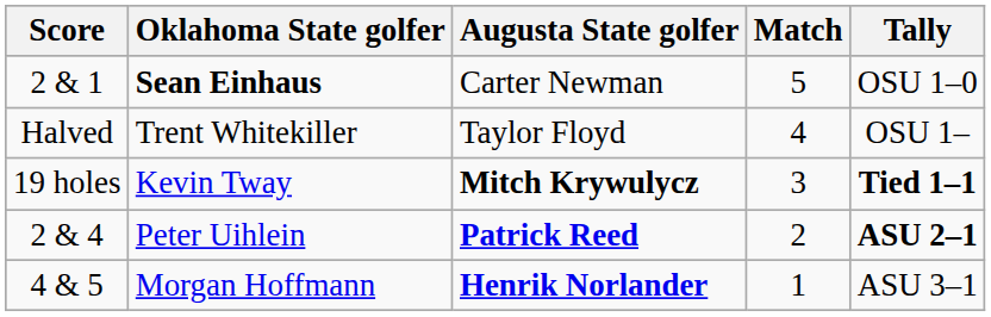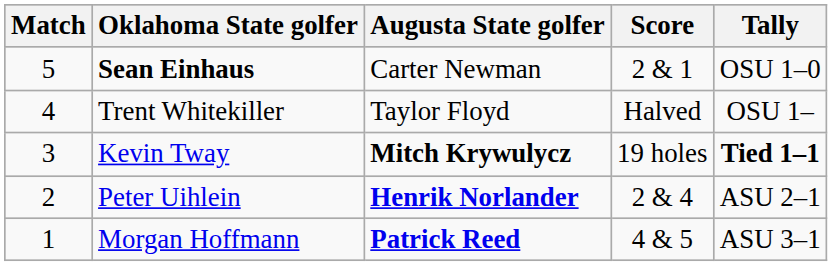 <table class="wikitable" style="text-align:center">
 <tr>
-<th>Score</th>
+<th>Match</th>
 <th>Oklahoma State golfer</th>
 <th>Augusta State golfer</th>
-<th>Match</th>
+<th>Score</th>
 <th>Tally</th>
 </tr>
 <tr>
-<td>2 & 1</td>
+<td>5</td>
 <td align=left><strong>Sean Einhaus</strong></td>
 <td align=left>Carter Newman</td>
-<td>5</td>
+<td>2 & 1</td>
 <td>OSU 1–0</td>
 </tr>
 <tr>
-<td>Halved</td>
+<td>4</td>
 <td align=left>Trent Whitekiller</td>
 <td align=left>Taylor Floyd</td>
-<td>4</td>
+<td>Halved</td>
 <td>OSU 1–</td>
 </tr>
 <tr>
-<td>19 holes</td>
+<td>3</td>
 <td align=left><a href='#'>Kevin Tway</a></td>
 <td align=left><strong>Mitch Krywulycz</strong></td>
-<td>3</td>
+<td>19 holes</td>
 <td><strong>Tied 1–1</strong></td>
 </tr>
 <tr>
+<td>2</td>
+<td align=left><a href='#'>Peter Uihlein</a></td>
+<td align=left><strong><a href='#'>Henrik Norlander</a></strong></td>
 <td>2 & 4</td>
-<td align=left><a href='#'>Peter Uihlein</a></td>
-<td align=left><strong><a href='#'>Patrick Reed</a></strong></td>
-<td>2</td>
-<td><strong>ASU 2–1</strong></td>
+<td>ASU 2–1</td>
 </tr>
 <tr>
+<td>1</td>
+<td align=left><a href='#'>Morgan Hoffmann</a></td>
+<td align=left><strong><a href='#'>Patrick Reed</a></strong></td>
 <td>4 & 5</td>
-<td align=left><a href='#'>Morgan Hoffmann</a></td>
-<td align=left><strong><a href='#'>Henrik Norlander</a></strong></td>
-<td>1</td>
 <td>ASU 3–1</td>
 </tr>
 </table>
